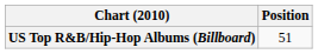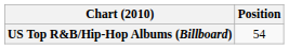 <table class="wikitable sortable plainrowheaders" style="text-align:center">
 <tr>
 <th scope="col">Chart (2010)</th>
 <th scope="col">Position</th>
 </tr>
 <tr>
 <th scope="row">US Top R&B/Hip-Hop Albums (<em>Billboard</em>)</th>
-<td>51</td>
+<td>54</td>
 </tr>
 </table>
